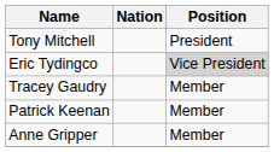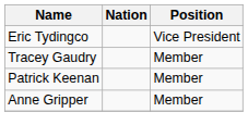 <table class="wikitable">
 <tr>
 <th>Name</th>
 <th>Nation</th>
 <th>Position</th>
 </tr>
 <tr>
-<td>Tony Mitchell</td>
-<td></td>
-<td>President</td>
-</tr>
-<tr>
 <td>Eric Tydingco</td>
 <td></td>
-<td style="background: lightgrey;">Vice President</td>
+<td>Vice President</td>
 </tr>
 <tr>
 <td>Tracey Gaudry</td>
 <td></td>
 <td>Member</td>
 </tr>
 <tr>
 <td>Patrick Keenan</td>
 <td></td>
 <td>Member</td>
 </tr>
 <tr>
 <td>Anne Gripper</td>
 <td></td>
 <td>Member</td>
 </tr>
 <tr>
 </tr>
 </table>
